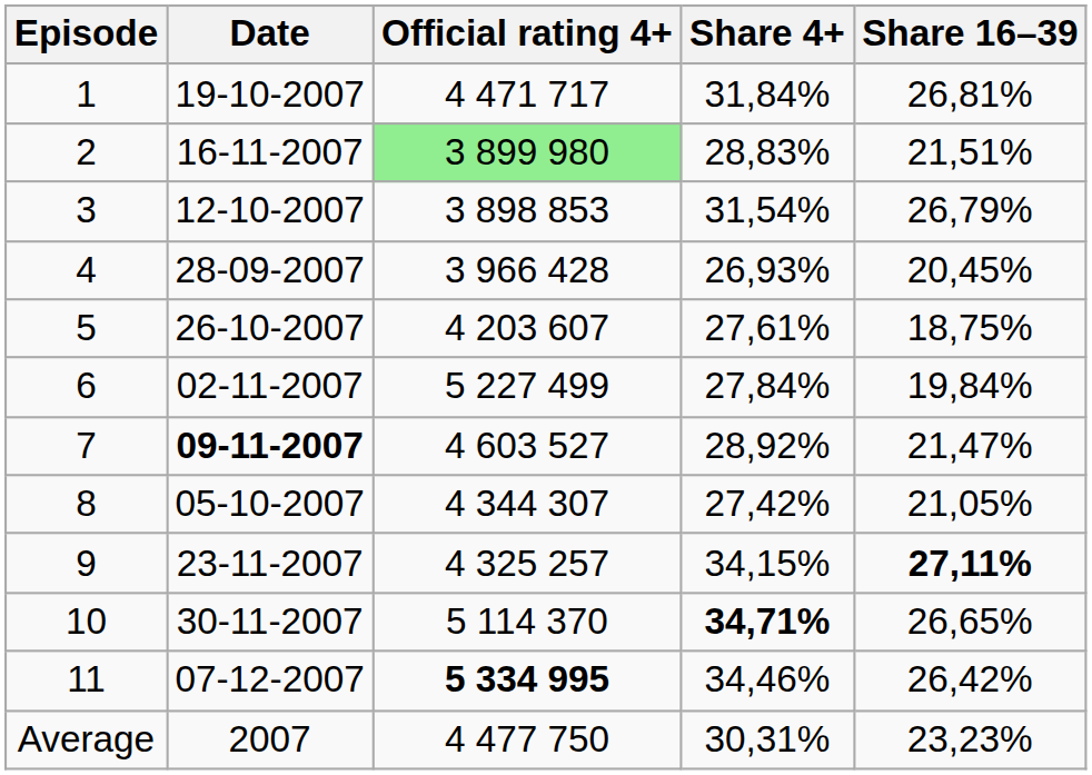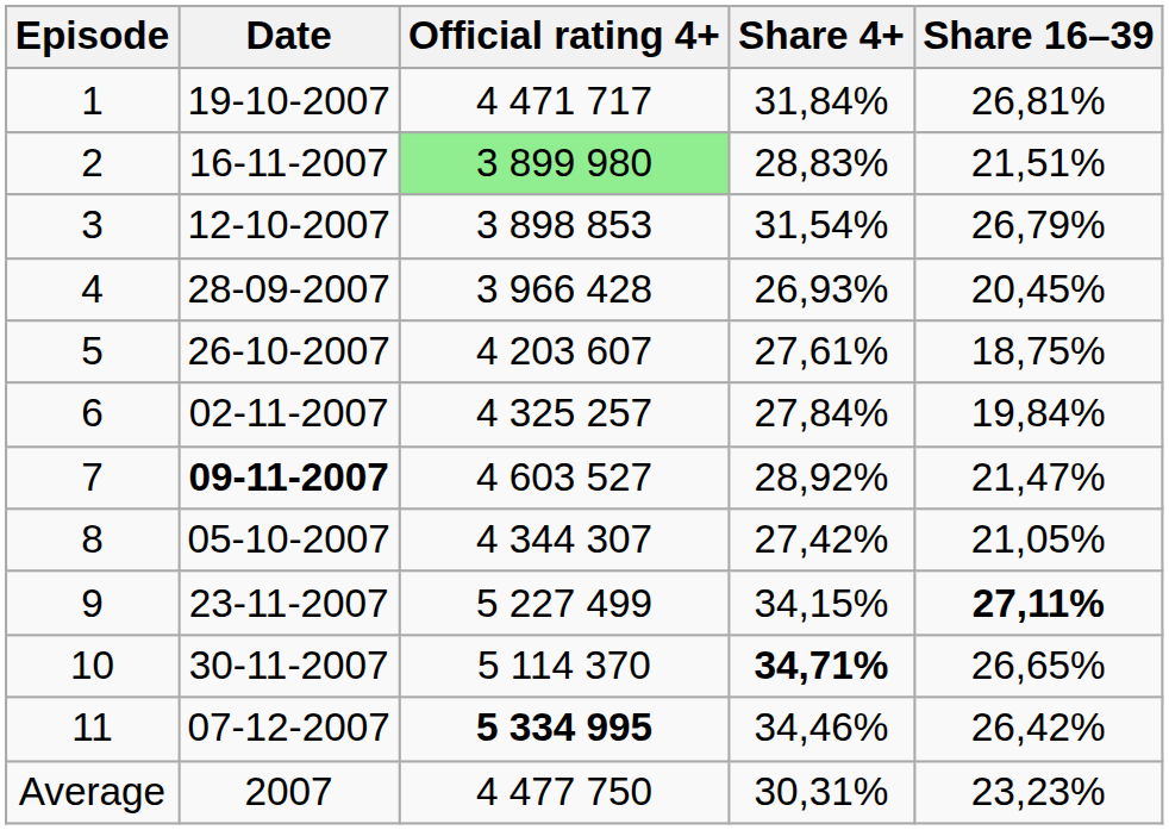 <table class="wikitable" style="text-align:center;">
 <tr>
 <th>Episode</th>
 <th>Date</th>
 <th>Official rating 4+</th>
 <th>Share 4+</th>
 <th>Share 16–39</th>
 </tr>
 <tr>
 <td>1</td>
 <td>19-10-2007</td>
 <td>4 471 717</td>
 <td>31,84%</td>
 <td>26,81%</td>
 </tr>
 <tr>
 <td>2</td>
 <td>16-11-2007</td>
 <td style="background: lightgreen;">3 899 980</td>
 <td>28,83%</td>
 <td>21,51%</td>
 </tr>
 <tr>
 <td>3</td>
 <td>12-10-2007</td>
 <td>3 898 853</td>
 <td>31,54%</td>
 <td>26,79%</td>
 </tr>
 <tr>
 <td>4</td>
 <td>28-09-2007</td>
 <td>3 966 428</td>
 <td>26,93%</td>
 <td>20,45%</td>
 </tr>
 <tr>
 <td>5</td>
 <td>26-10-2007</td>
 <td>4 203 607</td>
 <td>27,61%</td>
 <td>18,75%</td>
 </tr>
 <tr>
 <td>6</td>
 <td>02-11-2007</td>
-<td>5 227 499</td>
+<td>4 325 257</td>
 <td>27,84%</td>
 <td>19,84%</td>
 </tr>
 <tr>
 <td>7</td>
 <td><strong>09-11-2007</strong></td>
 <td>4 603 527</td>
 <td>28,92%</td>
 <td>21,47%</td>
 </tr>
 <tr>
 <td>8</td>
 <td>05-10-2007</td>
 <td>4 344 307</td>
 <td>27,42%</td>
 <td>21,05%</td>
 </tr>
 <tr>
 <td>9</td>
 <td>23-11-2007</td>
-<td>4 325 257</td>
+<td>5 227 499</td>
 <td>34,15%</td>
 <td><strong>27,11%</strong></td>
 </tr>
 <tr>
 <td>10</td>
 <td>30-11-2007</td>
 <td>5 114 370</td>
 <td><strong>34,71%</strong></td>
 <td>26,65%</td>
 </tr>
 <tr>
 <td>11</td>
 <td>07-12-2007</td>
 <td><strong>5 334 995</strong></td>
 <td>34,46%</td>
 <td>26,42%</td>
 </tr>
 <tr>
 <td>Average</td>
 <td>2007</td>
 <td>4 477 750</td>
 <td>30,31%</td>
 <td>23,23%</td>
 </tr>
 </table>
